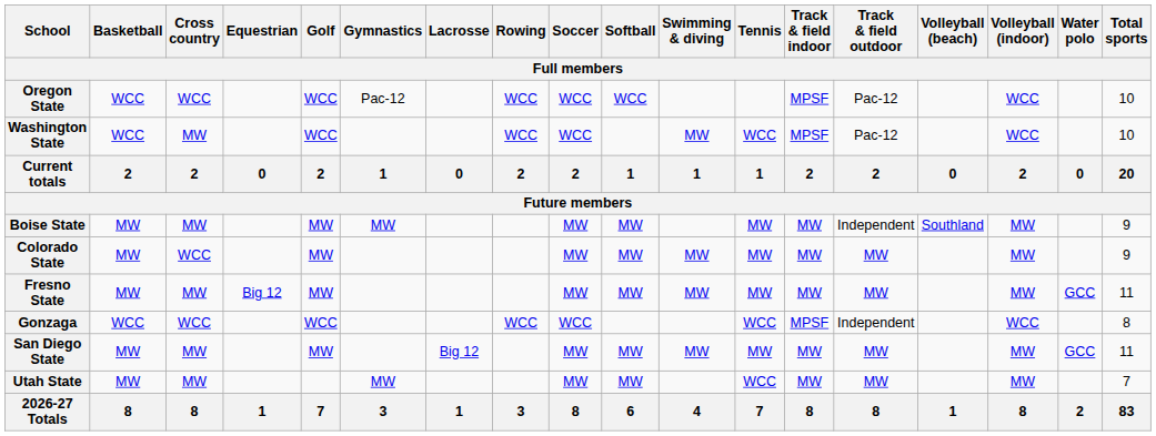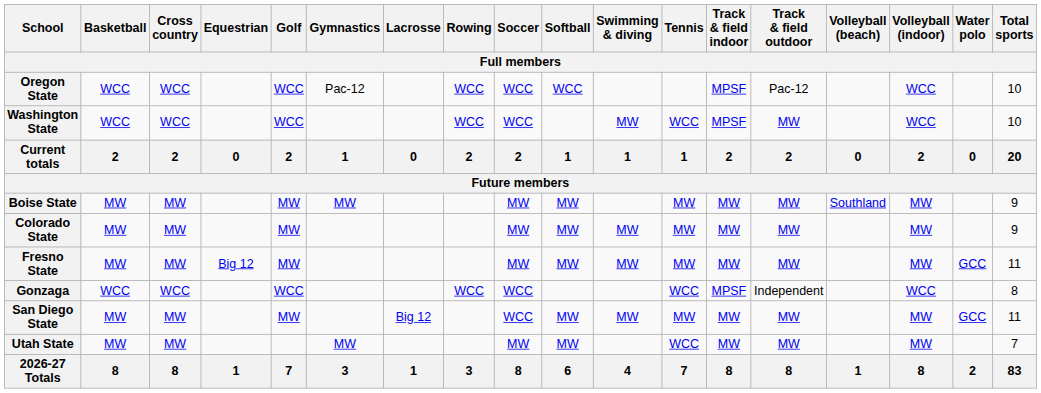 <table class="wikitable" style="text-align:center">
 <tr>
 <th>School</th>
 <th>Basketball</th>
 <th>Cross<br>country</th>
 <th>Equestrian</th>
 <th>Golf</th>
 <th>Gymnastics</th>
 <th>Lacrosse</th>
 <th>Rowing</th>
 <th>Soccer</th>
 <th>Softball</th>
 <th>Swimming<br>& diving</th>
 <th>Tennis</th>
 <th>Track<br>& field<br>indoor</th>
 <th>Track<br>& field<br>outdoor</th>
 <th>Volleyball<br>(beach)</th>
 <th>Volleyball<br>(indoor)</th>
 <th>Water<br>polo</th>
 <th>Total<br>sports</th>
 </tr>
 <tr>
 <th colspan=18 align=center>Full members</th>
 </tr>
 <tr>
 <th>Oregon State</th>
 <td><a href='#'>WCC</a></td>
 <td><a href='#'>WCC</a></td>
 <td></td>
 <td><a href='#'>WCC</a></td>
 <td>Pac-12</td>
 <td></td>
 <td><a href='#'>WCC</a></td>
 <td><a href='#'>WCC</a></td>
 <td><a href='#'>WCC</a></td>
 <td></td>
 <td></td>
 <td><a href='#'>MPSF</a></td>
 <td>Pac-12</td>
 <td></td>
 <td><a href='#'>WCC</a></td>
 <td></td>
 <td>10</td>
 </tr>
 <tr>
 <th>Washington State</th>
 <td><a href='#'>WCC</a></td>
-<td><a href='#'>MW</a></td>
+<td><a href='#'>WCC</a></td>
 <td></td>
 <td><a href='#'>WCC</a></td>
 <td></td>
 <td></td>
 <td><a href='#'>WCC</a></td>
 <td><a href='#'>WCC</a></td>
 <td></td>
 <td><a href='#'>MW</a></td>
 <td><a href='#'>WCC</a></td>
 <td><a href='#'>MPSF</a></td>
-<td>Pac-12</td>
+<td><a href='#'>MW</a></td>
 <td></td>
 <td><a href='#'>WCC</a></td>
 <td></td>
 <td>10</td>
 </tr>
 <tr>
 <th>Current totals</th>
 <th>2</th>
 <th>2</th>
 <th>0</th>
 <th>2</th>
 <th>1</th>
 <th>0</th>
 <th>2</th>
 <th>2</th>
 <th>1</th>
 <th>1</th>
 <th>1</th>
 <th>2</th>
 <th>2</th>
 <th>0</th>
 <th>2</th>
 <th>0</th>
 <th>20</th>
 </tr>
 <tr>
 <th colspan=18 align=center>Future members</th>
 </tr>
 <tr>
 <th>Boise State</th>
 <td><a href='#'>MW</a></td>
 <td><a href='#'>MW</a></td>
 <td></td>
 <td><a href='#'>MW</a></td>
 <td><a href='#'>MW</a></td>
 <td></td>
 <td></td>
 <td><a href='#'>MW</a></td>
 <td><a href='#'>MW</a></td>
 <td></td>
 <td><a href='#'>MW</a></td>
 <td><a href='#'>MW</a></td>
-<td>Independent</td>
+<td><a href='#'>MW</a></td>
 <td><a href='#'>Southland</a></td>
 <td><a href='#'>MW</a></td>
 <td></td>
 <td>9</td>
 </tr>
 <tr>
 <th>Colorado State</th>
 <td><a href='#'>MW</a></td>
-<td><a href='#'>WCC</a></td>
+<td><a href='#'>MW</a></td>
 <td></td>
 <td><a href='#'>MW</a></td>
 <td></td>
 <td></td>
 <td></td>
 <td><a href='#'>MW</a></td>
 <td><a href='#'>MW</a></td>
 <td><a href='#'>MW</a></td>
 <td><a href='#'>MW</a></td>
 <td><a href='#'>MW</a></td>
 <td><a href='#'>MW</a></td>
 <td></td>
 <td><a href='#'>MW</a></td>
 <td></td>
 <td>9</td>
 </tr>
 <tr>
 <th>Fresno State</th>
 <td><a href='#'>MW</a></td>
 <td><a href='#'>MW</a></td>
 <td><a href='#'>Big 12</a></td>
 <td><a href='#'>MW</a></td>
 <td></td>
 <td></td>
 <td></td>
 <td><a href='#'>MW</a></td>
 <td><a href='#'>MW</a></td>
 <td><a href='#'>MW</a></td>
 <td><a href='#'>MW</a></td>
 <td><a href='#'>MW</a></td>
 <td><a href='#'>MW</a></td>
 <td></td>
 <td><a href='#'>MW</a></td>
 <td><a href='#'>GCC</a></td>
 <td>11</td>
 </tr>
 <tr>
 <th>Gonzaga</th>
 <td><a href='#'>WCC</a></td>
 <td><a href='#'>WCC</a></td>
 <td></td>
 <td><a href='#'>WCC</a></td>
 <td></td>
 <td></td>
 <td><a href='#'>WCC</a></td>
 <td><a href='#'>WCC</a></td>
 <td></td>
 <td></td>
 <td><a href='#'>WCC</a></td>
 <td><a href='#'>MPSF</a></td>
 <td>Independent</td>
 <td></td>
 <td><a href='#'>WCC</a></td>
 <td></td>
 <td>8</td>
 </tr>
 <tr>
 <th>San Diego State</th>
 <td><a href='#'>MW</a></td>
 <td><a href='#'>MW</a></td>
 <td></td>
 <td><a href='#'>MW</a></td>
 <td></td>
 <td><a href='#'>Big 12</a></td>
 <td></td>
-<td><a href='#'>MW</a></td>
+<td><a href='#'>WCC</a></td>
 <td><a href='#'>MW</a></td>
 <td><a href='#'>MW</a></td>
 <td><a href='#'>MW</a></td>
 <td><a href='#'>MW</a></td>
 <td><a href='#'>MW</a></td>
 <td></td>
 <td><a href='#'>MW</a></td>
 <td><a href='#'>GCC</a></td>
 <td>11</td>
 </tr>
 <tr>
 <th>Utah State</th>
 <td><a href='#'>MW</a></td>
 <td><a href='#'>MW</a></td>
 <td></td>
 <td></td>
 <td><a href='#'>MW</a></td>
 <td></td>
 <td></td>
 <td><a href='#'>MW</a></td>
 <td><a href='#'>MW</a></td>
 <td></td>
 <td><a href='#'>WCC</a></td>
 <td><a href='#'>MW</a></td>
 <td><a href='#'>MW</a></td>
 <td></td>
 <td><a href='#'>MW</a></td>
 <td></td>
 <td>7</td>
 </tr>
 <tr>
 <th>2026-27 Totals</th>
 <th>8</th>
 <th>8</th>
 <th>1</th>
 <th>7</th>
 <th>3</th>
 <th>1</th>
 <th>3</th>
 <th>8</th>
 <th>6</th>
 <th>4</th>
 <th>7</th>
 <th>8</th>
 <th>8</th>
 <th>1</th>
 <th>8</th>
 <th>2</th>
 <th>83</th>
 </tr>
 </table>
